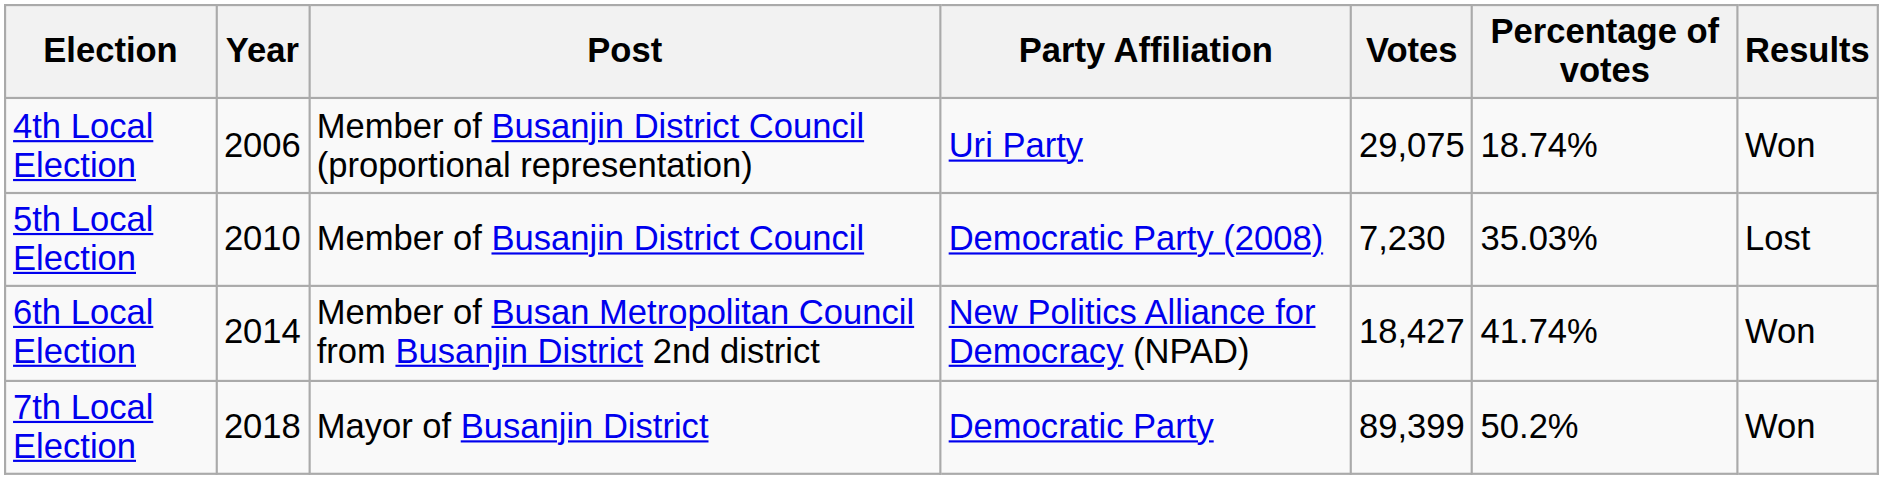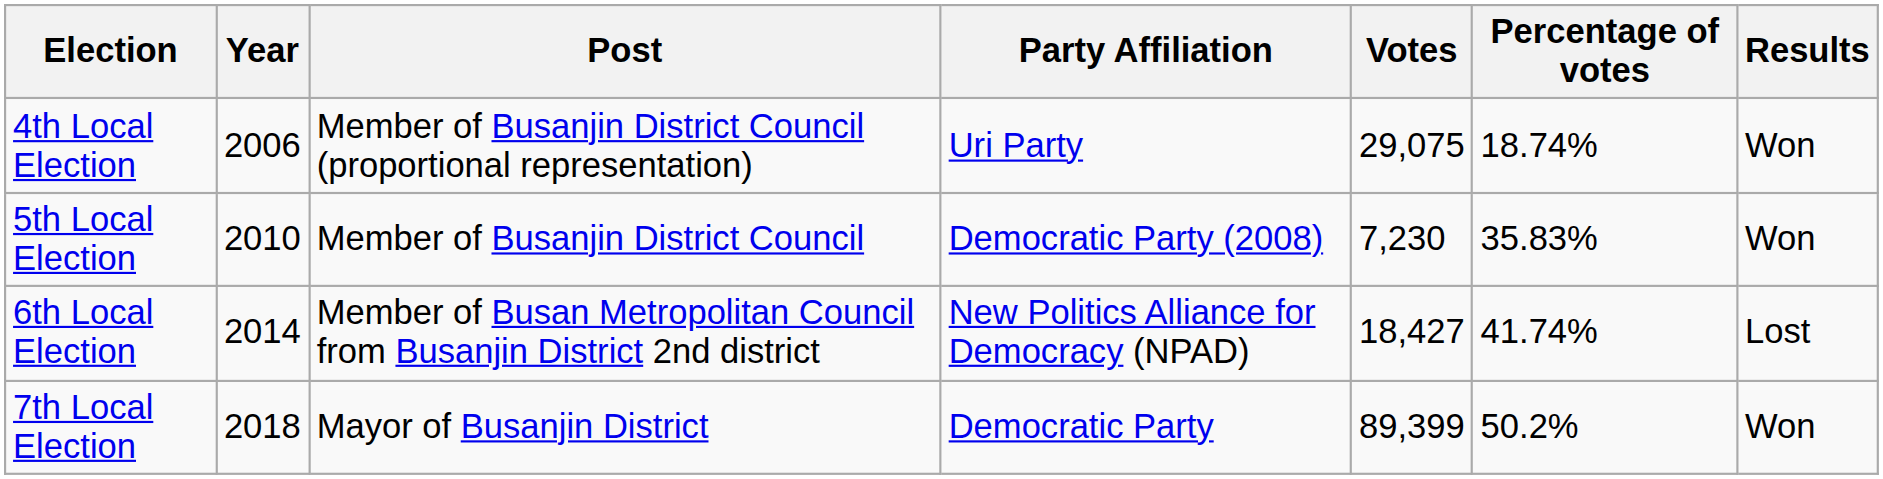 <table class="wikitable">
 <tr>
 <th>Election</th>
 <th>Year</th>
 <th>Post</th>
 <th>Party Affiliation</th>
 <th>Votes</th>
 <th>Percentage of votes</th>
 <th>Results</th>
 </tr>
 <tr>
 <td><a href='#'>4th Local Election</a></td>
 <td>2006</td>
 <td>Member of <a href='#'>Busanjin District Council</a> (proportional representation)</td>
 <td><a href='#'>Uri Party</a></td>
 <td>29,075</td>
 <td>18.74%</td>
 <td>Won</td>
 </tr>
 <tr>
 <td><a href='#'>5th Local Election</a></td>
 <td>2010</td>
 <td>Member of <a href='#'>Busanjin District Council</a></td>
 <td><a href='#'>Democratic Party (2008)</a></td>
 <td>7,230</td>
-<td>35.03%</td>
-<td>Lost</td>
+<td>35.83%</td>
+<td>Won</td>
 </tr>
 <tr>
 <td><a href='#'>6th Local Election</a></td>
 <td>2014</td>
 <td>Member of <a href='#'>Busan Metropolitan Council</a> from <a href='#'>Busanjin District</a> 2nd district</td>
 <td><a href='#'>New Politics Alliance for Democracy</a> (NPAD)</td>
 <td>18,427</td>
 <td>41.74%</td>
-<td>Won</td>
+<td>Lost</td>
 </tr>
 <tr>
 <td><a href='#'>7th Local Election</a></td>
 <td>2018</td>
 <td>Mayor of <a href='#'>Busanjin District</a></td>
 <td><a href='#'>Democratic Party</a></td>
 <td>89,399</td>
 <td>50.2%</td>
 <td>Won</td>
 </tr>
 </table>
